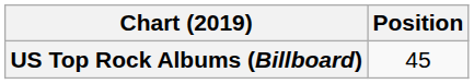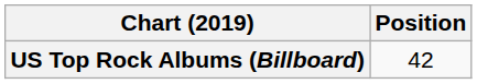 <table class="wikitable plainrowheaders" style="text-align:center">
 <tr>
 <th scope="col">Chart (2019)</th>
 <th scope="col">Position</th>
 </tr>
 <tr>
 <th scope="row">US Top Rock Albums (<em>Billboard</em>)</th>
-<td>45</td>
+<td>42</td>
 </tr>
 </table>
